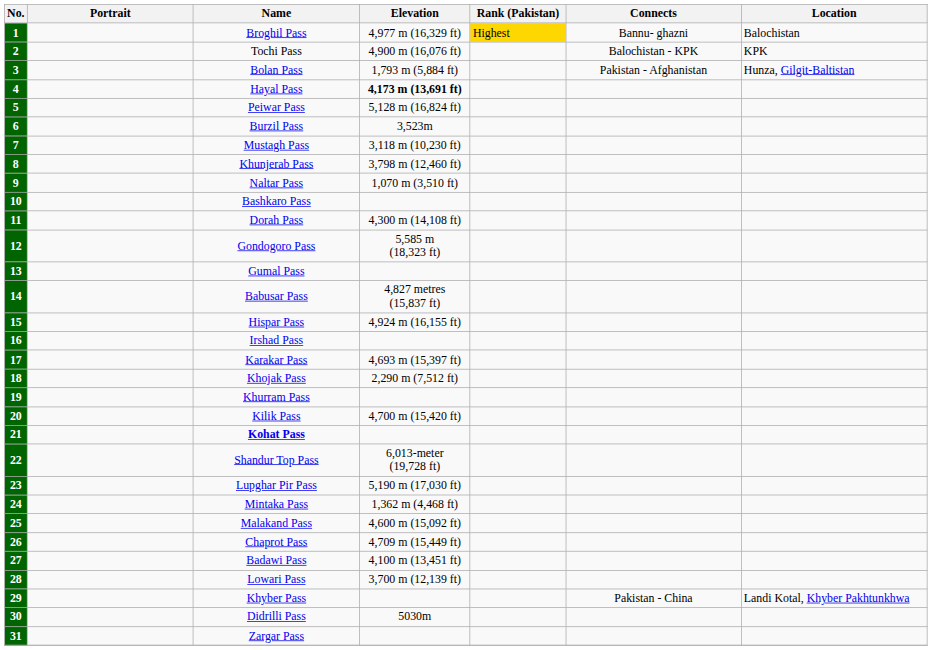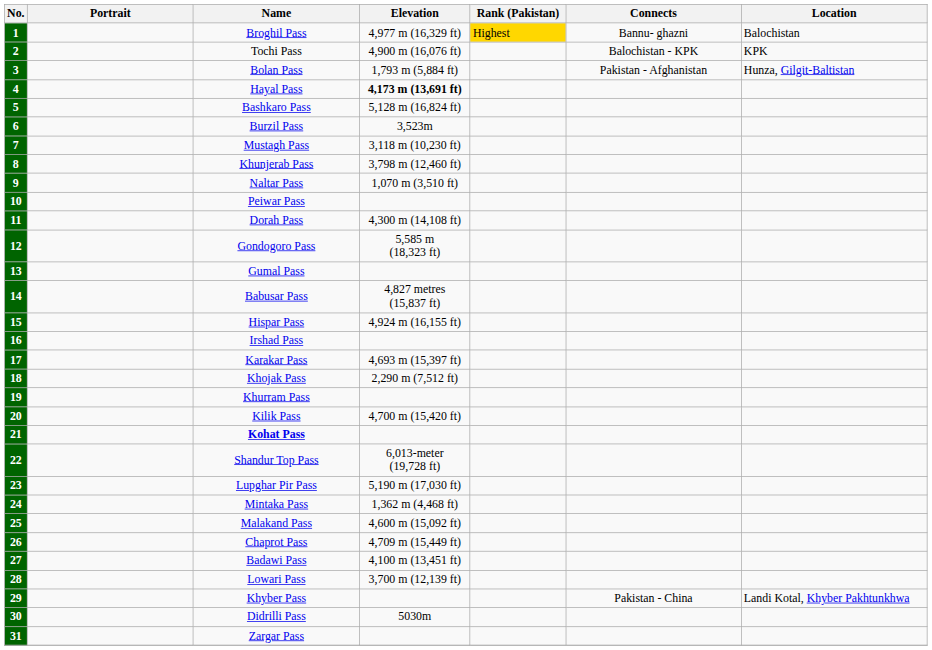 <table class="wikitable plainrowheaders">
 <tr>
 <th width="1%">No.</th>
 <th width="18%">Portrait</th>
 <th width="18%">Name</th>
 <th width="12%">Elevation</th>
 <th>Rank (Pakistan)</th>
 <th width="19%">Connects</th>
 <th>Location</th>
 </tr>
 <tr>
 <th align="center" style="background-color:DarkGreen; color:white">1</th>
 <td align="center"></td>
 <td align="center"><a href='#'>Broghil Pass</a></td>
 <td align="center">4,977 m (16,329 ft)</td>
 <td style="background: gold;">Highest</td>
 <td align="center">Bannu- ghazni</td>
 <td>Balochistan</td>
 </tr>
 <tr>
 <th align="center" style="background-color:DarkGreen; color:white">2</th>
 <td align="center"></td>
 <td align="center">Tochi Pass</td>
 <td align="center">4,900 m (16,076 ft)</td>
 <td></td>
 <td align="center">Balochistan - KPK</td>
 <td>KPK</td>
 </tr>
 <tr>
 <th align="center" style="background-color:DarkGreen; color:white">3</th>
 <td align="center"></td>
 <td align="center"><a href='#'>Bolan Pass</a></td>
 <td align="center">1,793 m (5,884 ft)</td>
 <td></td>
 <td align="center">Pakistan - Afghanistan</td>
 <td>Hunza, <a href='#'>Gilgit-Baltistan</a></td>
 </tr>
 <tr>
 <th align="center" style="background-color:DarkGreen; color:white">4</th>
 <td align="center"></td>
 <td align="center"><a href='#'>Hayal Pass</a></td>
 <td align="center"><strong>4,173 m (13,691 ft)</strong></td>
 <td></td>
 <td align="center"></td>
 <td></td>
 </tr>
 <tr>
 <th align="center" style="background-color:DarkGreen; color:white">5</th>
 <td align="center"></td>
-<td align="center"><a href='#'>Peiwar Pass</a></td>
+<td align="center"><a href='#'>Bashkaro Pass</a></td>
 <td align="center">5,128 m (16,824 ft)</td>
 <td></td>
 <td align="center"></td>
 <td></td>
 </tr>
 <tr>
 <th align="center" style="background-color:DarkGreen; color:white">6</th>
 <td align="center"></td>
 <td align="center"><a href='#'>Burzil Pass</a></td>
 <td align="center">3,523m</td>
 <td></td>
 <td align="center"></td>
 <td></td>
 </tr>
 <tr>
 <th align="center" style="background-color:DarkGreen; color:white">7</th>
 <td align="center"></td>
 <td align="center"><a href='#'>Mustagh Pass</a></td>
 <td align="center">3,118 m (10,230 ft)</td>
 <td></td>
 <td align="center"></td>
 <td></td>
 </tr>
 <tr>
 <th align="center" style="background-color:DarkGreen; color:white">8</th>
 <td align="center"></td>
 <td align="center"><a href='#'>Khunjerab Pass</a></td>
 <td align="center">3,798 m (12,460 ft)</td>
 <td></td>
 <td align="center"></td>
 <td></td>
 </tr>
 <tr>
 <th align="center" style="background-color:DarkGreen; color:white">9</th>
 <td align="center"></td>
 <td align="center"><a href='#'>Naltar Pass</a></td>
 <td align="center">1,070 m (3,510 ft)</td>
 <td></td>
 <td align="center"></td>
 <td></td>
 </tr>
 <tr>
 <th align="center" style="background-color:DarkGreen; color:white">10</th>
 <td align="center"></td>
-<td align="center"><a href='#'>Bashkaro Pass</a></td>
+<td align="center"><a href='#'>Peiwar Pass</a></td>
 <td align="center"></td>
 <td></td>
 <td align="center"></td>
 <td></td>
 </tr>
 <tr>
 <th align="center" style="background-color:DarkGreen; color:white">11</th>
 <td align="center"></td>
 <td align="center"><a href='#'>Dorah Pass</a></td>
 <td align="center">4,300 m (14,108 ft)</td>
 <td></td>
 <td align="center"></td>
 <td></td>
 </tr>
 <tr>
 <th align="center" style="background-color:DarkGreen; color:white">12</th>
 <td align="center"></td>
 <td align="center"><a href='#'>Gondogoro Pass</a></td>
 <td align="center">5,585 m<br>(18,323 ft)</td>
 <td></td>
 <td align="center"></td>
 <td></td>
 </tr>
 <tr>
 <th align="center" style="background-color:DarkGreen; color:white">13</th>
 <td align="center"></td>
 <td align="center"><a href='#'>Gumal Pass</a></td>
 <td align="center"></td>
 <td></td>
 <td align="center"></td>
 <td></td>
 </tr>
 <tr>
 <th align="center" style="background-color:DarkGreen; color:white">14</th>
 <td align="center"></td>
 <td align="center"><a href='#'>Babusar Pass</a></td>
 <td align="center">4,827 metres (15,837 ft)</td>
 <td></td>
 <td align="center"></td>
 <td></td>
 </tr>
 <tr>
 <th align="center" style="background-color:DarkGreen; color:white">15</th>
 <td align="center"></td>
 <td align="center"><a href='#'>Hispar Pass</a></td>
 <td align="center">4,924 m (16,155 ft)</td>
 <td></td>
 <td align="center"></td>
 <td></td>
 </tr>
 <tr>
 <th align="center" style="background-color:DarkGreen; color:white">16</th>
 <td align="center"></td>
 <td align="center"><a href='#'>Irshad Pass</a></td>
 <td align="center"></td>
 <td></td>
 <td align="center"></td>
 <td></td>
 </tr>
 <tr>
 <th align="center" style="background-color:DarkGreen; color:white">17</th>
 <td align="center"></td>
 <td align="center"><a href='#'>Karakar Pass</a></td>
 <td align="center">4,693 m (15,397 ft)</td>
 <td></td>
 <td align="center"></td>
 <td></td>
 </tr>
 <tr>
 <th align="center" style="background-color:DarkGreen; color:white">18</th>
 <td align="center"></td>
 <td align="center"><a href='#'>Khojak Pass</a></td>
 <td align="center">2,290 m (7,512 ft)</td>
 <td></td>
 <td align="center"></td>
 <td></td>
 </tr>
 <tr>
 <th align="center" style="background-color:DarkGreen; color:white">19</th>
 <td align="center"></td>
 <td align="center"><a href='#'>Khurram Pass</a></td>
 <td align="center"></td>
 <td></td>
 <td align="center"></td>
 <td></td>
 </tr>
 <tr>
 <th align="center" style="background-color:DarkGreen; color:white">20</th>
 <td align="center"></td>
 <td align="center"><a href='#'>Kilik Pass</a></td>
 <td align="center">4,700 m (15,420 ft)</td>
 <td></td>
 <td align="center"></td>
 <td></td>
 </tr>
 <tr>
 <th align="center" style="background-color:DarkGreen; color:white">21</th>
 <td align="center"></td>
 <td align="center"><strong><a href='#'>Kohat Pass</a></strong></td>
 <td align="center"></td>
 <td></td>
 <td align="center"></td>
 <td></td>
 </tr>
 <tr>
 <th align="center" style="background-color:DarkGreen; color:white">22</th>
 <td align="center"></td>
 <td align="center"><a href='#'>Shandur Top Pass</a></td>
 <td align="center">6,013-meter (19,728 ft)</td>
 <td></td>
 <td align="center"></td>
 <td></td>
 </tr>
 <tr>
 <th align="center" style="background-color:DarkGreen; color:white">23</th>
 <td align="center"></td>
 <td align="center"><a href='#'>Lupghar Pir Pass</a></td>
 <td align="center">5,190 m (17,030 ft)</td>
 <td></td>
 <td align="center"></td>
 <td></td>
 </tr>
 <tr>
 <th align="center" style="background-color:DarkGreen; color:white">24</th>
 <td align="center"></td>
 <td align="center"><a href='#'>Mintaka Pass</a></td>
 <td align="center">1,362 m (4,468 ft)</td>
 <td></td>
 <td align="center"></td>
 <td></td>
 </tr>
 <tr>
 <th align="center" style="background-color:DarkGreen; color:white">25</th>
 <td align="center"></td>
 <td align="center"><a href='#'>Malakand Pass</a></td>
 <td align="center">4,600 m (15,092 ft)</td>
 <td></td>
 <td align="center"></td>
 <td></td>
 </tr>
 <tr>
 <th align="center" style="background-color:DarkGreen; color:white">26</th>
 <td align="center"></td>
 <td align="center"><a href='#'>Chaprot Pass</a></td>
 <td align="center">4,709 m (15,449 ft)</td>
 <td></td>
 <td align="center"></td>
 <td></td>
 </tr>
 <tr>
 <th align="center" style="background-color:DarkGreen; color:white">27</th>
 <td align="center"></td>
 <td align="center"><a href='#'>Badawi Pass</a></td>
 <td align="center">4,100 m (13,451 ft)</td>
 <td></td>
 <td align="center"></td>
 <td></td>
 </tr>
 <tr>
 <th align="center" style="background-color:DarkGreen; color:white">28</th>
 <td align="center"></td>
 <td align="center"><a href='#'>Lowari Pass</a></td>
 <td align="center">3,700 m (12,139 ft)</td>
 <td></td>
 <td align="center"></td>
 <td></td>
 </tr>
 <tr>
 <th align="center" style="background-color:DarkGreen; color:white">29</th>
 <td align="center"></td>
 <td align="center"><a href='#'>Khyber Pass</a></td>
 <td align="center"></td>
 <td></td>
 <td align="center">Pakistan - China</td>
 <td>Landi Kotal, <a href='#'>Khyber Pakhtunkhwa</a></td>
 </tr>
 <tr>
 <th align="center" style="background-color:DarkGreen; color:white">30</th>
 <td align="center"></td>
 <td align="center"><a href='#'>Didrilli Pass</a></td>
 <td align="center">5030m</td>
 <td></td>
 <td align="center"></td>
 <td></td>
 </tr>
 <tr>
 <th align="center" style="background-color:DarkGreen; color:white">31</th>
 <td align="center"></td>
 <td align="center"><a href='#'>Zargar Pass</a></td>
 <td align="center"></td>
 <td></td>
 <td align="center"></td>
 <td></td>
 </tr>
 <tr>
 </tr>
 </table>
